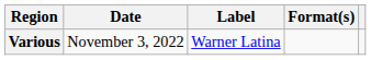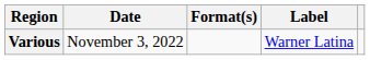 <table class="wikitable plainrowheaders">
 <tr>
 <th scope="col">Region</th>
 <th scope="col">Date</th>
+<th scope="col">Format(s)</th>
 <th scope="col">Label</th>
-<th scope="col">Format(s)</th>
 <th scope="col"></th>
 </tr>
 <tr>
 <th scope="row">Various</th>
 <td>November 3, 2022</td>
+<td></td>
 <td><a href='#'>Warner Latina</a></td>
-<td></td>
 <td style="text-align:center;"></td>
 </tr>
 </table>
